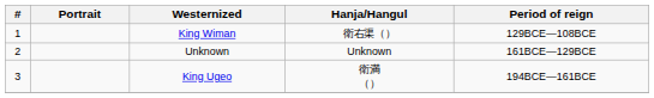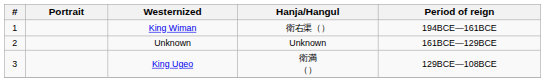 <table class="wikitable" style="text-align: center;" width=98%>
 <tr>
 <th>#</th>
 <th>Portrait</th>
 <th>Westernized</th>
 <th>Hanja/Hangul</th>
 <th>Period of reign</th>
 </tr>
 <tr style="font-size:89%;">
 <td>1</td>
 <td></td>
 <td><a href='#'>King Wiman</a></td>
 <td>衛右渠（）</td>
-<td>129BCE—108BCE</td>
+<td>194BCE—161BCE</td>
 </tr>
 <tr style="font-size:89%;">
 <td>2</td>
 <td></td>
 <td>Unknown</td>
 <td>Unknown</td>
 <td>161BCE—129BCE</td>
 </tr>
 <tr style="font-size:89%;">
 <td>3</td>
 <td></td>
 <td><a href='#'>King Ugeo</a></td>
 <td>衛満<br>（）</td>
-<td>194BCE—161BCE</td>
+<td>129BCE—108BCE</td>
 </tr>
 <tr style="font-size:89%;">
 </tr>
 </table>
